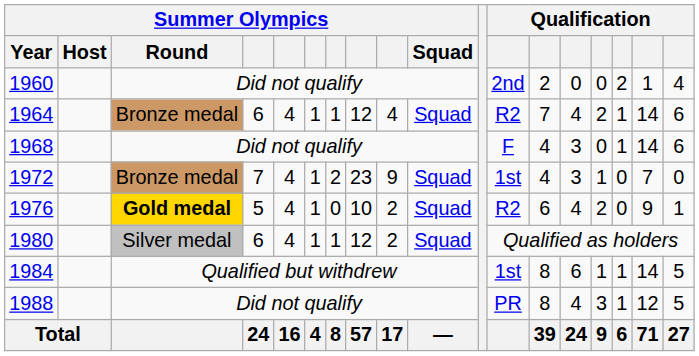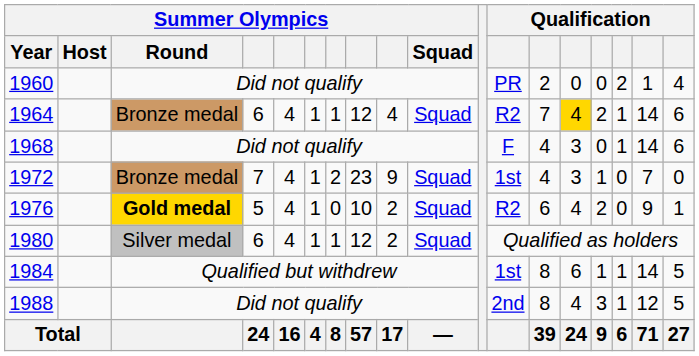 <table class="wikitable" style="text-align: center;font-size:100%;">
 <tr>
 <th colspan="10"><a href='#'>Summer Olympics</a></th>
 <th rowspan="13"></th>
 <th colspan="7">Qualification</th>
 </tr>
 <tr>
 <th>Year</th>
 <th>Host</th>
 <th>Round</th>
 <th></th>
 <th></th>
 <th></th>
 <th></th>
 <th></th>
 <th></th>
 <th>Squad</th>
 <th></th>
 <th></th>
 <th></th>
 <th></th>
 <th></th>
 <th></th>
 <th></th>
 </tr>
 <tr>
 <td><a href='#'>1960</a></td>
 <td align=left></td>
 <td colspan="9"><em>Did not qualify</em></td>
-<td><a href='#'>2nd</a></td>
+<td><a href='#'>PR</a></td>
 <td>2</td>
 <td>0</td>
 <td>0</td>
 <td>2</td>
 <td>1</td>
 <td>4</td>
 </tr>
 <tr>
 <td><a href='#'>1964</a></td>
 <td align=left></td>
 <td bgcolor="cc9966">Bronze medal</td>
 <td>6</td>
 <td>4</td>
 <td>1</td>
 <td>1</td>
 <td>12</td>
 <td>4</td>
 <td><a href='#'>Squad</a></td>
 <td><a href='#'>R2</a></td>
 <td>7</td>
-<td>4</td>
+<td style="background: gold;">4</td>
 <td>2</td>
 <td>1</td>
 <td>14</td>
 <td>6</td>
 </tr>
 <tr>
 <td><a href='#'>1968</a></td>
 <td align=left></td>
 <td colspan="9"><em>Did not qualify</em></td>
 <td><a href='#'>F</a></td>
 <td>4</td>
 <td>3</td>
 <td>0</td>
 <td>1</td>
 <td>14</td>
 <td>6</td>
 </tr>
 <tr>
 <td><a href='#'>1972</a></td>
 <td align=left></td>
 <td bgcolor="cc9966">Bronze medal</td>
 <td>7</td>
 <td>4</td>
 <td>1</td>
 <td>2</td>
 <td>23</td>
 <td>9</td>
 <td><a href='#'>Squad</a></td>
 <td><a href='#'>1st</a></td>
 <td>4</td>
 <td>3</td>
 <td>1</td>
 <td>0</td>
 <td>7</td>
 <td>0</td>
 </tr>
 <tr>
 <td><a href='#'>1976</a></td>
 <td align=left></td>
 <td bgcolor="gold"><strong>Gold medal</strong></td>
 <td>5</td>
 <td>4</td>
 <td>1</td>
 <td>0</td>
 <td>10</td>
 <td>2</td>
 <td><a href='#'>Squad</a></td>
 <td><a href='#'>R2</a></td>
 <td>6</td>
 <td>4</td>
 <td>2</td>
 <td>0</td>
 <td>9</td>
 <td>1</td>
 </tr>
 <tr>
 <td><a href='#'>1980</a></td>
 <td align=left></td>
 <td bgcolor="silver">Silver medal</td>
 <td>6</td>
 <td>4</td>
 <td>1</td>
 <td>1</td>
 <td>12</td>
 <td>2</td>
 <td><a href='#'>Squad</a></td>
 <td colspan="7"><em>Qualified as holders</em></td>
 </tr>
 <tr>
 <td><a href='#'>1984</a></td>
 <td align=left></td>
 <td colspan="9"><em>Qualified but withdrew</em></td>
 <td><a href='#'>1st</a></td>
 <td>8</td>
 <td>6</td>
 <td>1</td>
 <td>1</td>
 <td>14</td>
 <td>5</td>
 </tr>
 <tr>
 <td><a href='#'>1988</a></td>
 <td align=left></td>
 <td colspan="9"><em>Did not qualify</em></td>
-<td><a href='#'>PR</a></td>
+<td><a href='#'>2nd</a></td>
 <td>8</td>
 <td>4</td>
 <td>3</td>
 <td>1</td>
 <td>12</td>
 <td>5</td>
 </tr>
 <tr>
 <th colspan="2">Total</th>
 <th></th>
 <th>24</th>
 <th>16</th>
 <th>4</th>
 <th>8</th>
 <th>57</th>
 <th>17</th>
 <th>—</th>
 <th></th>
 <th>39</th>
 <th>24</th>
 <th>9</th>
 <th>6</th>
 <th>71</th>
 <th>27</th>
 </tr>
 </table>
